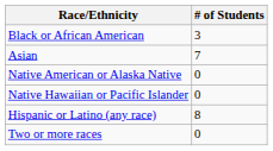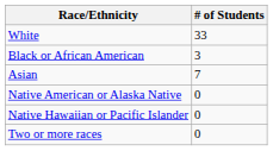 <table class="wikitable">
 <tr>
 <th>Race/Ethnicity</th>
 <th># of Students</th>
+</tr>
+<tr>
+<td><a href='#'>White</a></td>
+<td>33</td>
 </tr>
 <tr>
 <td><a href='#'>Black or African American</a></td>
 <td>3</td>
 </tr>
 <tr>
 <td><a href='#'>Asian</a></td>
 <td>7</td>
 </tr>
 <tr>
 <td><a href='#'>Native American or Alaska Native</a></td>
 <td>0</td>
 </tr>
 <tr>
 <td><a href='#'>Native Hawaiian or Pacific Islander</a></td>
 <td>0</td>
 </tr>
 <tr>
-<td><a href='#'>Hispanic or Latino (any race)</a></td>
-<td>8</td>
-</tr>
-<tr>
 <td><a href='#'>Two or more races</a></td>
 <td>0</td>
 </tr>
 </table>
